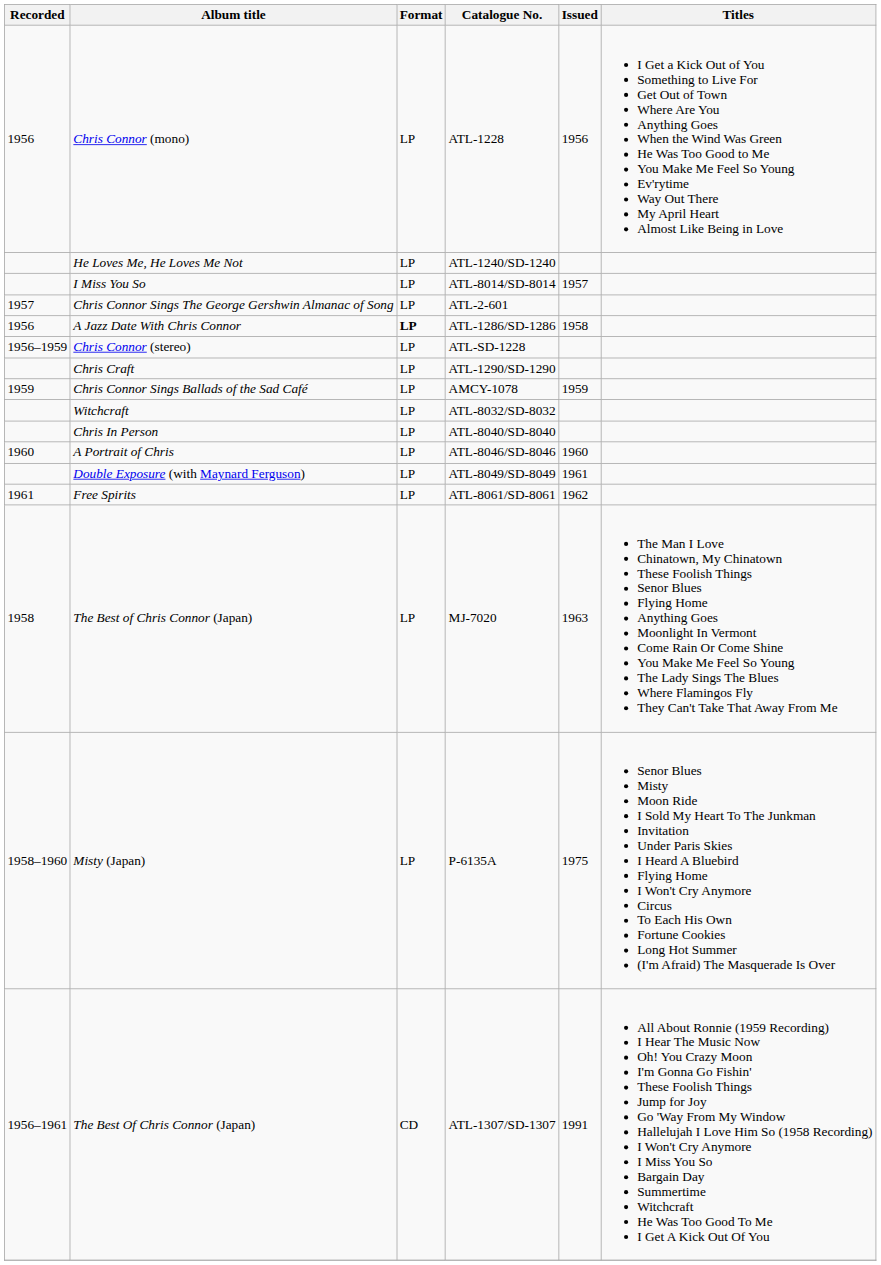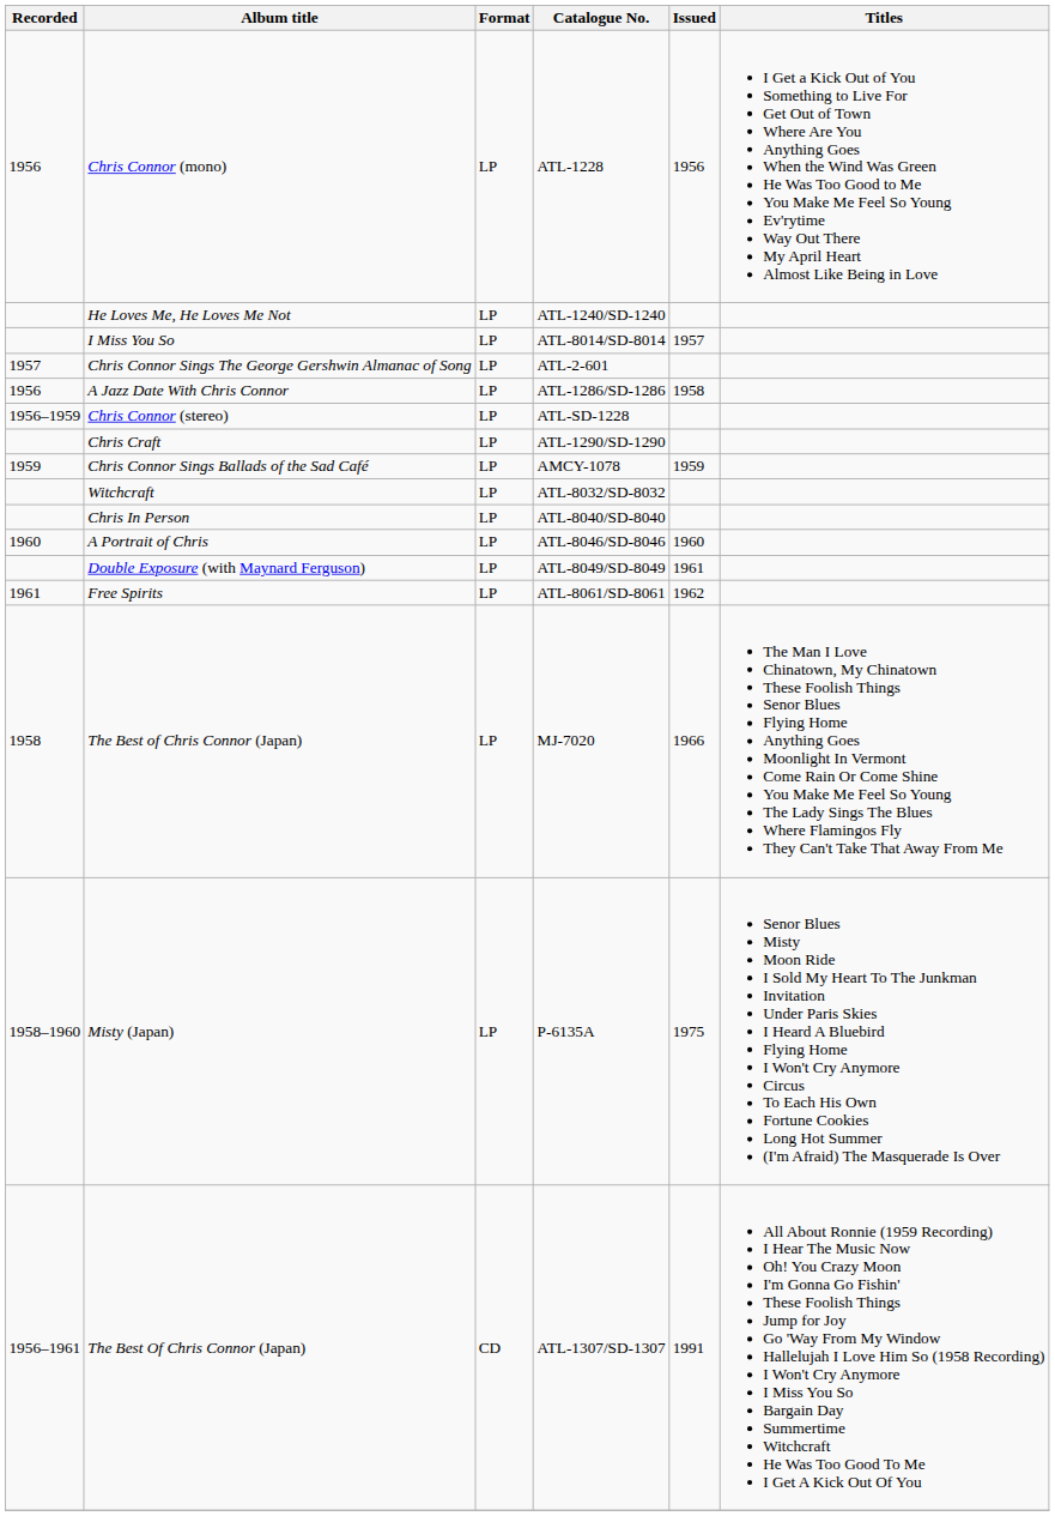 <table class="wikitable">
 <tr>
 <th>Recorded</th>
 <th>Album title</th>
 <th>Format</th>
 <th>Catalogue No.</th>
 <th>Issued</th>
 <th>Titles</th>
 </tr>
 <tr>
 <td>1956</td>
 <td><em><a href='#'>Chris Connor</a></em> (mono)</td>
 <td>LP</td>
 <td>ATL-1228</td>
 <td>1956</td>
 <td><br><ul><li>I Get a Kick Out of You</li><li>Something to Live For</li><li>Get Out of Town</li><li>Where Are You</li><li>Anything Goes</li><li>When the Wind Was Green</li><li>He Was Too Good to Me</li><li>You Make Me Feel So Young</li><li>Ev'rytime</li><li>Way Out There</li><li>My April Heart</li><li>Almost Like Being in Love</li></ul></td>
 </tr>
 <tr>
 <td></td>
 <td><em>He Loves Me, He Loves Me Not</em></td>
 <td>LP</td>
 <td>ATL-1240/SD-1240</td>
 <td></td>
 <td></td>
 </tr>
 <tr>
 <td></td>
 <td><em>I Miss You So</em></td>
 <td>LP</td>
 <td>ATL-8014/SD-8014</td>
 <td>1957</td>
 <td></td>
 </tr>
 <tr>
 <td>1957</td>
 <td><em>Chris Connor Sings The George Gershwin Almanac of Song</em></td>
 <td>LP</td>
 <td>ATL-2-601</td>
 <td></td>
 <td></td>
 </tr>
 <tr>
 <td>1956</td>
 <td><em>A Jazz Date With Chris Connor</em></td>
-<td><strong>LP</strong></td>
+<td>LP</td>
 <td>ATL-1286/SD-1286</td>
 <td>1958</td>
 <td></td>
 </tr>
 <tr>
 <td>1956–1959</td>
 <td><em><a href='#'>Chris Connor</a></em> (stereo)</td>
 <td>LP</td>
 <td>ATL-SD-1228</td>
 <td></td>
 <td></td>
 </tr>
 <tr>
 <td></td>
 <td><em>Chris Craft</em></td>
 <td>LP</td>
 <td>ATL-1290/SD-1290</td>
 <td></td>
 <td></td>
 </tr>
 <tr>
 <td>1959</td>
 <td><em>Chris Connor Sings Ballads of the Sad Café</em></td>
 <td>LP</td>
 <td>AMCY-1078</td>
 <td>1959</td>
 <td></td>
 </tr>
 <tr>
 <td></td>
 <td><em>Witchcraft</em></td>
 <td>LP</td>
 <td>ATL-8032/SD-8032</td>
 <td></td>
 <td></td>
 </tr>
 <tr>
 <td></td>
 <td><em>Chris In Person</em></td>
 <td>LP</td>
 <td>ATL-8040/SD-8040</td>
 <td></td>
 <td></td>
 </tr>
 <tr>
 <td>1960</td>
 <td><em>A Portrait of Chris</em></td>
 <td>LP</td>
 <td>ATL-8046/SD-8046</td>
 <td>1960</td>
 <td></td>
 </tr>
 <tr>
 <td></td>
 <td><em><a href='#'>Double Exposure</a></em> (with <a href='#'>Maynard Ferguson</a>)</td>
 <td>LP</td>
 <td>ATL-8049/SD-8049</td>
 <td>1961</td>
 <td></td>
 </tr>
 <tr>
 <td>1961</td>
 <td><em>Free Spirits</em></td>
 <td>LP</td>
 <td>ATL-8061/SD-8061</td>
 <td>1962</td>
 <td></td>
 </tr>
 <tr>
 <td>1958</td>
 <td><em>The Best of Chris Connor</em> (Japan)</td>
 <td>LP</td>
 <td>MJ-7020</td>
-<td>1963</td>
+<td>1966</td>
 <td><br><ul><li>The Man I Love</li><li>Chinatown, My Chinatown</li><li>These Foolish Things</li><li>Senor Blues</li><li>Flying Home</li><li>Anything Goes</li><li>Moonlight In Vermont</li><li>Come Rain Or Come Shine</li><li>You Make Me Feel So Young</li><li>The Lady Sings The Blues</li><li>Where Flamingos Fly</li><li>They Can't Take That Away From Me</li></ul></td>
 </tr>
 <tr>
 <td>1958–1960</td>
 <td><em>Misty</em> (Japan)</td>
 <td>LP</td>
 <td>P-6135A</td>
 <td>1975</td>
 <td><br><ul><li>Senor Blues</li><li>Misty</li><li>Moon Ride</li><li>I Sold My Heart To The Junkman</li><li>Invitation</li><li>Under Paris Skies</li><li>I Heard A Bluebird</li><li>Flying Home</li><li>I Won't Cry Anymore</li><li>Circus</li><li>To Each His Own</li><li>Fortune Cookies</li><li>Long Hot Summer</li><li>(I'm Afraid) The Masquerade Is Over</li></ul></td>
 </tr>
 <tr>
 <td>1956–1961</td>
 <td><em>The Best Of Chris Connor</em> (Japan)</td>
 <td>CD</td>
 <td>ATL-1307/SD-1307</td>
 <td>1991</td>
 <td><br><ul><li>All About Ronnie (1959 Recording)</li><li>I Hear The Music Now</li><li>Oh! You Crazy Moon</li><li>I'm Gonna Go Fishin'</li><li>These Foolish Things</li><li>Jump for Joy</li><li>Go 'Way From My Window</li><li>Hallelujah I Love Him So (1958 Recording)</li><li>I Won't Cry Anymore</li><li>I Miss You So</li><li>Bargain Day</li><li>Summertime</li><li>Witchcraft</li><li>He Was Too Good To Me</li><li>I Get A Kick Out Of You</li></ul></td>
 </tr>
 <tr>
 </tr>
 </table>
